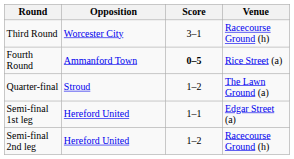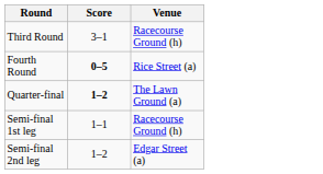 <table class="wikitable" style="text-align:left">
 <tr>
 <th width=85>Round</th>
-<th width=160>Opposition</th>
 <th width=85>Score</th>
 <th width=100>Venue</th>
 </tr>
 <tr>
 <td>Third Round</td>
-<td><a href='#'>Worcester City</a></td>
 <td align=center>3–1</td>
 <td><a href='#'>Racecourse Ground</a> (h)</td>
 </tr>
 <tr>
 <td>Fourth Round</td>
-<td><a href='#'>Ammanford Town</a></td>
 <td align=center><strong>0–5</strong></td>
 <td><a href='#'>Rice Street</a> (a)</td>
 </tr>
 <tr>
 <td>Quarter-final</td>
-<td><a href='#'>Stroud</a></td>
-<td align=center>1–2</td>
+<td align=center><strong>1–2</strong></td>
 <td><a href='#'>The Lawn Ground</a> (a)</td>
 </tr>
 <tr>
 <td>Semi-final<br>1st leg</td>
-<td><a href='#'>Hereford United</a></td>
 <td align=center>1–1</td>
-<td><a href='#'>Edgar Street</a> (a)</td>
+<td><a href='#'>Racecourse Ground</a> (h)</td>
 </tr>
 <tr>
 <td>Semi-final<br>2nd leg</td>
-<td><a href='#'>Hereford United</a></td>
 <td align=center>1–2</td>
-<td><a href='#'>Racecourse Ground</a> (h)</td>
+<td><a href='#'>Edgar Street</a> (a)</td>
 </tr>
 </table>
